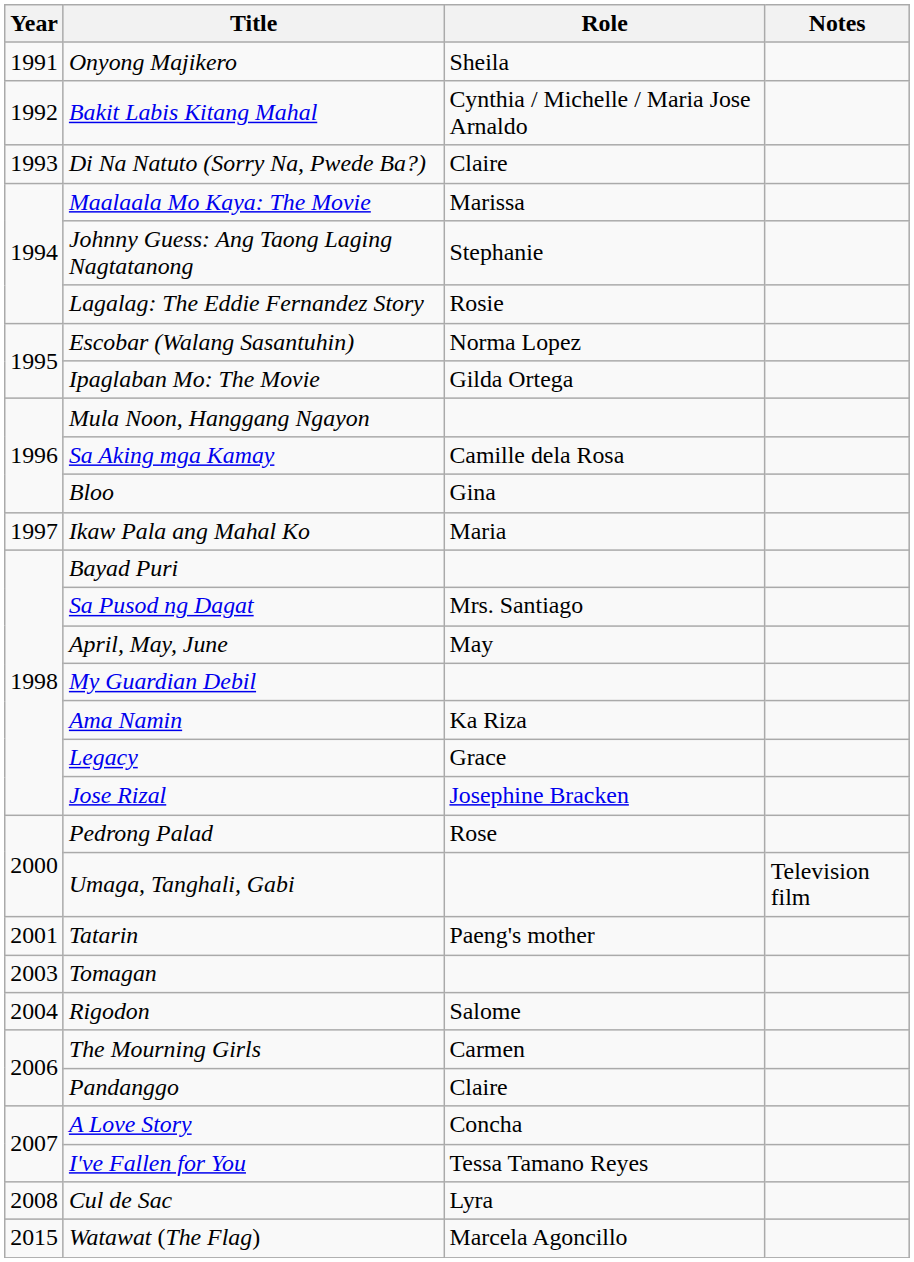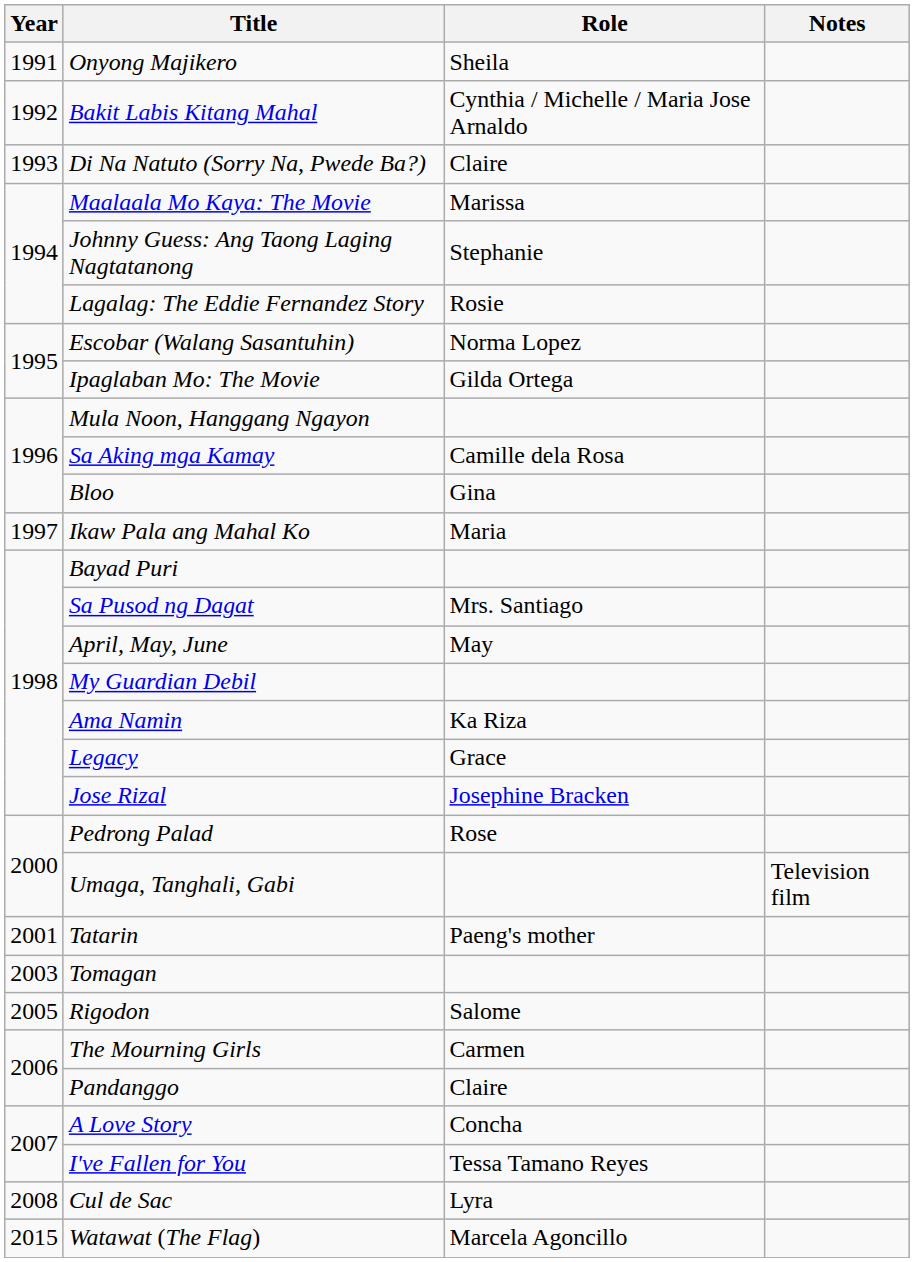 <table class="wikitable sortable">
 <tr>
 <th>Year</th>
 <th>Title</th>
 <th>Role</th>
 <th>Notes</th>
 </tr>
 <tr>
 <td>1991</td>
 <td><em>Onyong Majikero</em></td>
 <td>Sheila</td>
 <td></td>
 </tr>
 <tr>
 <td>1992</td>
 <td><em><a href='#'>Bakit Labis Kitang Mahal</a></em></td>
 <td>Cynthia / Michelle / Maria Jose Arnaldo</td>
 <td></td>
 </tr>
 <tr>
 <td>1993</td>
 <td><em>Di Na Natuto (Sorry Na, Pwede Ba?)</em></td>
 <td>Claire</td>
 <td></td>
 </tr>
 <tr>
 <td rowspan="3">1994</td>
 <td><em><a href='#'>Maalaala Mo Kaya: The Movie</a></em></td>
 <td>Marissa</td>
 <td></td>
 </tr>
 <tr>
 <td><em>Johnny Guess: Ang Taong Laging Nagtatanong</em></td>
 <td>Stephanie</td>
 <td></td>
 </tr>
 <tr>
 <td><em>Lagalag: The Eddie Fernandez Story</em></td>
 <td>Rosie</td>
 <td></td>
 </tr>
 <tr>
 <td rowspan="2">1995</td>
 <td><em>Escobar (Walang Sasantuhin)</em></td>
 <td>Norma Lopez</td>
 <td></td>
 </tr>
 <tr>
 <td><em>Ipaglaban Mo: The Movie</em></td>
 <td>Gilda Ortega</td>
 <td></td>
 </tr>
 <tr>
 <td rowspan="3">1996</td>
 <td><em>Mula Noon, Hanggang Ngayon</em></td>
 <td></td>
 <td></td>
 </tr>
 <tr>
 <td><em><a href='#'>Sa Aking mga Kamay</a></em></td>
 <td>Camille dela Rosa</td>
 <td></td>
 </tr>
 <tr>
 <td><em>Bloo</em></td>
 <td>Gina</td>
 <td></td>
 </tr>
 <tr>
 <td>1997</td>
 <td><em>Ikaw Pala ang Mahal Ko</em></td>
 <td>Maria</td>
 <td></td>
 </tr>
 <tr>
 <td rowspan="7">1998</td>
 <td><em>Bayad Puri</em></td>
 <td></td>
 <td></td>
 </tr>
 <tr>
 <td><em><a href='#'>Sa Pusod ng Dagat</a></em></td>
 <td>Mrs. Santiago</td>
 <td></td>
 </tr>
 <tr>
 <td><em>April, May, June</em></td>
 <td>May</td>
 <td></td>
 </tr>
 <tr>
 <td><em><a href='#'>My Guardian Debil</a></em></td>
 <td></td>
 <td></td>
 </tr>
 <tr>
 <td><em><a href='#'>Ama Namin</a></em></td>
 <td>Ka Riza</td>
 <td></td>
 </tr>
 <tr>
 <td><em><a href='#'>Legacy</a></em></td>
 <td>Grace</td>
 <td></td>
 </tr>
 <tr>
 <td><em><a href='#'>Jose Rizal</a></em></td>
 <td><a href='#'>Josephine Bracken</a></td>
 <td></td>
 </tr>
 <tr>
 <td rowspan="2">2000</td>
 <td><em>Pedrong Palad</em></td>
 <td>Rose</td>
 <td></td>
 </tr>
 <tr>
 <td><em>Umaga, Tanghali, Gabi</em></td>
 <td></td>
 <td>Television film</td>
 </tr>
 <tr>
 <td>2001</td>
 <td><em>Tatarin</em></td>
 <td>Paeng's mother</td>
 <td></td>
 </tr>
 <tr>
 <td>2003</td>
 <td><em>Tomagan</em></td>
 <td></td>
 <td></td>
 </tr>
 <tr>
-<td>2004</td>
+<td>2005</td>
 <td><em>Rigodon</em></td>
 <td>Salome</td>
 <td></td>
 </tr>
 <tr>
 <td rowspan="2">2006</td>
 <td><em>The Mourning Girls</em></td>
 <td>Carmen</td>
 <td></td>
 </tr>
 <tr>
 <td><em>Pandanggo</em></td>
 <td>Claire</td>
 <td></td>
 </tr>
 <tr>
 <td rowspan="2">2007</td>
 <td><em><a href='#'>A Love Story</a></em></td>
 <td>Concha</td>
 <td></td>
 </tr>
 <tr>
 <td><em><a href='#'>I've Fallen for You</a></em></td>
 <td>Tessa Tamano Reyes</td>
 <td></td>
 </tr>
 <tr>
 <td>2008</td>
 <td><em>Cul de Sac</em></td>
 <td>Lyra</td>
 <td></td>
 </tr>
 <tr>
 <td>2015</td>
 <td><em>Watawat</em> (<em>The Flag</em>)</td>
 <td>Marcela Agoncillo</td>
 <td></td>
 </tr>
 </table>
